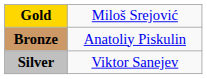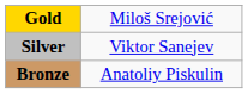 <table class="wikitable" style="text-align:center; " width="35%">
 <tr>
 <td bgcolor="gold"><strong>Gold</strong></td>
 <td><a href='#'>Miloš Srejović</a><br>  <small><em></em></small></td>
 </tr>
 <tr>
+<td bgcolor="silver"><strong>Silver</strong></td>
+<td><a href='#'>Viktor Sanejev</a><br>  <small><em></em></small></td>
+</tr>
+<tr>
 <td bgcolor="CC9966"><strong>Bronze</strong></td>
 <td><a href='#'>Anatoliy Piskulin</a><br>  <small><em></em></small></td>
 </tr>
-<tr>
-<td bgcolor="silver"><strong>Silver</strong></td>
-<td><a href='#'>Viktor Sanejev</a><br>  <small><em></em></small></td>
-</tr>
 </table>
